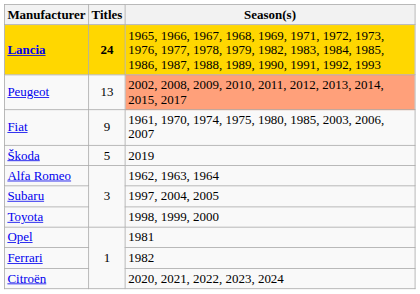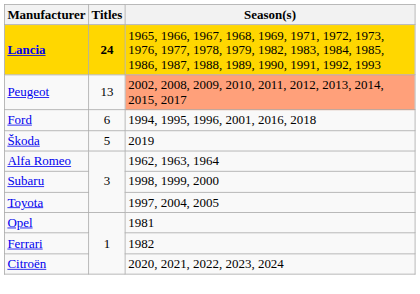 <table class="wikitable">
 <tr>
 <th>Manufacturer</th>
 <th>Titles</th>
 <th width=350>Season(s)</th>
 </tr>
 <tr>
 <td bgcolor=gold> <strong> <a href='#'>Lancia</a> </strong></td>
 <td bgcolor=gold align="center"><strong>24</strong></td>
 <td bgcolor=gold>1965, 1966, 1967, 1968, 1969, 1971, 1972, 1973, 1976, 1977, 1978, 1979, 1982, 1983, 1984, 1985, 1986, 1987, 1988, 1989, 1990, 1991, 1992, 1993</td>
 </tr>
 <tr>
 <td> <a href='#'>Peugeot</a></td>
 <td align="center">13</td>
 <td style="background: lightsalmon;">2002, 2008, 2009, 2010, 2011, 2012, 2013, 2014, 2015, 2017</td>
 </tr>
 <tr>
-<td> <a href='#'>Fiat</a></td>
-<td align="center">9</td>
-<td>1961, 1970, 1974, 1975, 1980, 1985, 2003, 2006, 2007</td>
+<td> <a href='#'>Ford</a></td>
+<td align="center">6</td>
+<td>1994, 1995, 1996, 2001, 2016, 2018</td>
 </tr>
 <tr>
 <td> <a href='#'>Škoda</a></td>
 <td align="center">5</td>
 <td>2019</td>
 </tr>
 <tr>
 <td> <a href='#'>Alfa Romeo</a></td>
 <td align="center" rowspan="3">3</td>
 <td>1962, 1963, 1964</td>
 </tr>
 <tr>
 <td>  <a href='#'>Subaru</a></td>
-<td>1997, 2004, 2005</td>
+<td>1998, 1999, 2000</td>
 </tr>
 <tr>
 <td> <a href='#'>Toyota</a></td>
-<td>1998, 1999, 2000</td>
+<td>1997, 2004, 2005</td>
 </tr>
 <tr>
 <td> <a href='#'>Opel</a></td>
 <td align="center" rowspan="3">1</td>
 <td>1981</td>
 </tr>
 <tr>
 <td>  <a href='#'>Ferrari</a></td>
 <td>1982</td>
 </tr>
 <tr>
 <td>  <a href='#'>Citroën</a></td>
 <td>2020, 2021, 2022, 2023, 2024</td>
 </tr>
 </table>
